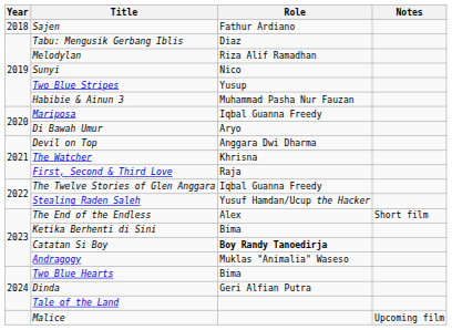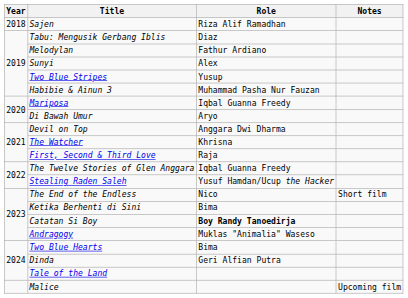 <table class="wikitable unsortable">
 <tr>
 <th>Year</th>
 <th>Title</th>
 <th>Role</th>
 <th>Notes</th>
 </tr>
 <tr>
 <td>2018</td>
 <td><em>Sajen</em></td>
-<td>Fathur Ardiano</td>
+<td>Riza Alif Ramadhan</td>
 <td></td>
 </tr>
 <tr>
 <td rowspan="5">2019</td>
 <td><em>Tabu: Mengusik Gerbang Iblis</em></td>
 <td>Diaz</td>
 <td></td>
 </tr>
 <tr>
 <td><em>Melodylan</em></td>
-<td>Riza Alif Ramadhan</td>
+<td>Fathur Ardiano</td>
 <td></td>
 </tr>
 <tr>
 <td><em>Sunyi</em></td>
-<td>Nico</td>
+<td>Alex</td>
 <td></td>
 </tr>
 <tr>
 <td><em><a href='#'>Two Blue Stripes</a></em></td>
 <td>Yusup</td>
 <td></td>
 </tr>
 <tr>
 <td><em>Habibie & Ainun 3</em></td>
 <td>Muhammad Pasha Nur Fauzan</td>
 <td></td>
 </tr>
 <tr>
 <td rowspan="2">2020</td>
 <td><em><a href='#'>Mariposa</a></em></td>
 <td>Iqbal Guanna Freedy</td>
 <td></td>
 </tr>
 <tr>
 <td><em>Di Bawah Umur</em></td>
 <td>Aryo</td>
 <td></td>
 </tr>
 <tr>
 <td rowspan="3">2021</td>
 <td><em>Devil on Top</em></td>
 <td>Anggara Dwi Dharma</td>
 <td></td>
 </tr>
 <tr>
 <td><em><a href='#'>The Watcher</a></em></td>
 <td>Khrisna</td>
 <td></td>
 </tr>
 <tr>
 <td><em><a href='#'>First, Second & Third Love</a></em></td>
 <td>Raja</td>
 <td></td>
 </tr>
 <tr>
 <td rowspan="2">2022</td>
 <td><em>The Twelve Stories of Glen Anggara</em></td>
 <td>Iqbal Guanna Freedy</td>
 <td></td>
 </tr>
 <tr>
 <td><em><a href='#'>Stealing Raden Saleh</a></em></td>
 <td>Yusuf Hamdan/Ucup <em>the Hacker</em></td>
 <td></td>
 </tr>
 <tr>
 <td rowspan="4">2023</td>
 <td><em>The End of the Endless</em></td>
-<td>Alex</td>
+<td>Nico</td>
 <td>Short film</td>
 </tr>
 <tr>
 <td><em>Ketika Berhenti di Sini</em></td>
 <td>Bima</td>
 <td></td>
 </tr>
 <tr>
 <td><em>Catatan Si Boy</em></td>
 <td><strong>Boy Randy Tanoedirja</strong></td>
 <td></td>
 </tr>
 <tr>
 <td><em><a href='#'>Andragogy</a></em></td>
 <td>Muklas "Animalia" Waseso</td>
 <td></td>
 </tr>
 <tr>
 <td rowspan="3">2024</td>
 <td><em><a href='#'>Two Blue Hearts</a></em></td>
 <td>Bima</td>
 <td></td>
 </tr>
 <tr>
 <td><em>Dinda</em></td>
 <td>Geri Alfian Putra</td>
 <td></td>
 </tr>
 <tr>
 <td><em><a href='#'>Tale of the Land</a></em></td>
 <td></td>
 <td></td>
 </tr>
 <tr>
 <td></td>
 <td><em>Malice</em></td>
 <td></td>
 <td>Upcoming film</td>
 </tr>
 </table>
